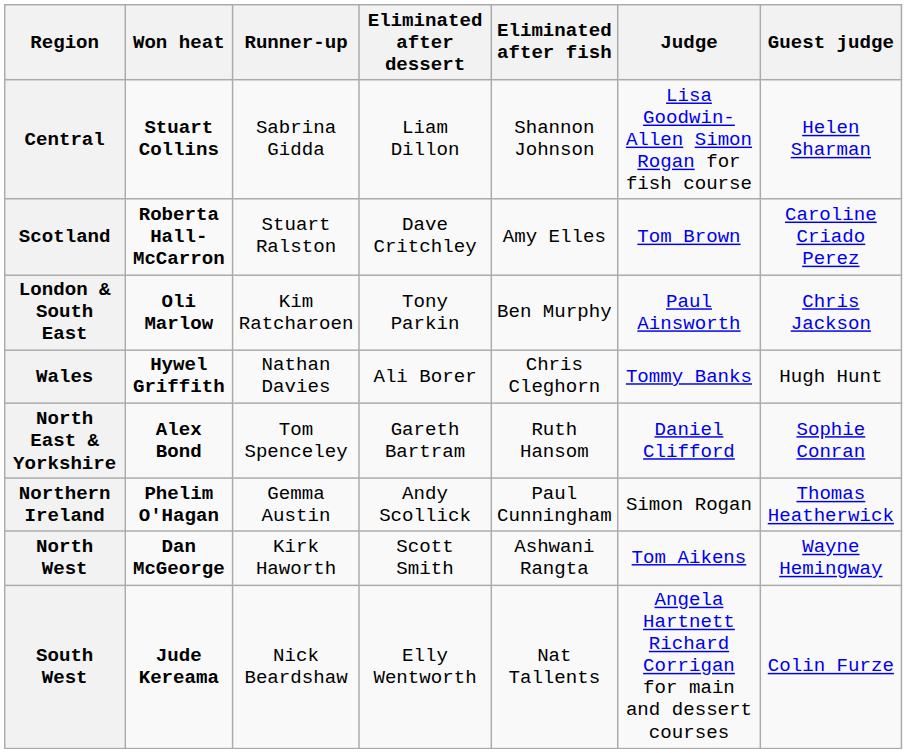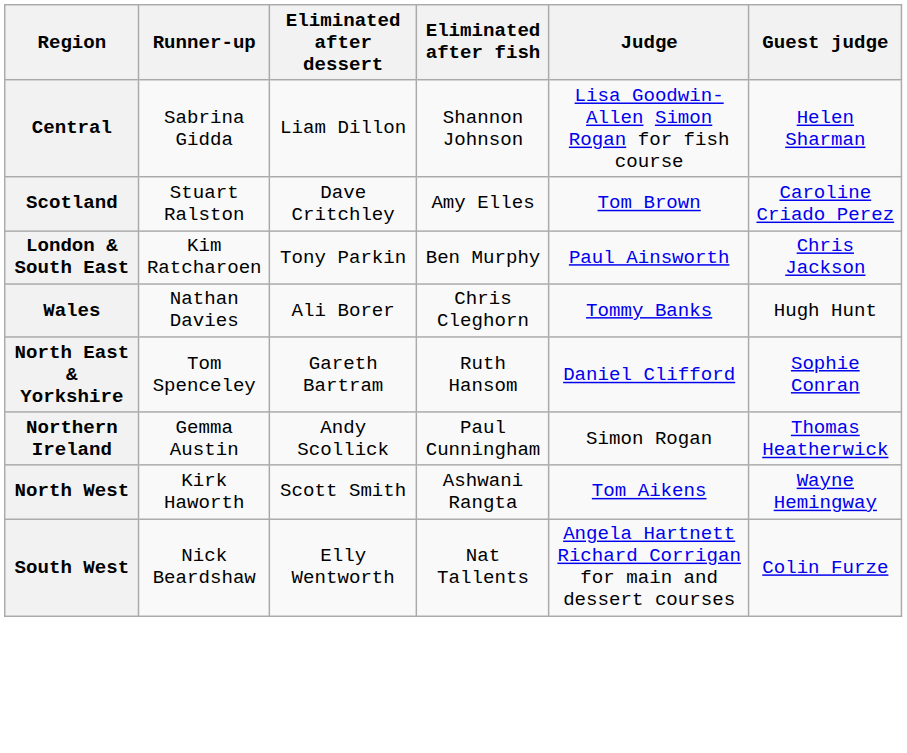 <table class="wikitable plainrowheaders sortable" style="text-align:center;">
 <tr>
 <th scope="col">Region</th>
-<th scope="col">Won heat</th>
 <th scope="col">Runner-up</th>
 <th scope="col">Eliminated after dessert</th>
 <th scope="col">Eliminated<br>after fish</th>
 <th scope="col">Judge</th>
 <th scope="col">Guest judge</th>
 </tr>
 <tr>
 <th scope="row">Central</th>
-<td><strong>Stuart Collins</strong></td>
 <td>Sabrina Gidda</td>
 <td>Liam Dillon</td>
 <td>Shannon Johnson</td>
 <td><a href='#'>Lisa Goodwin-Allen</a>  <a href='#'>Simon Rogan</a> for fish course</td>
 <td><a href='#'>Helen Sharman</a></td>
 </tr>
 <tr>
 <th scope="row">Scotland</th>
-<td><strong>Roberta Hall-McCarron</strong></td>
 <td>Stuart Ralston</td>
 <td>Dave Critchley</td>
 <td>Amy Elles</td>
 <td><a href='#'>Tom Brown</a></td>
 <td><a href='#'>Caroline Criado Perez</a></td>
 </tr>
 <tr>
 <th scope="row">London & South East</th>
-<td><strong>Oli Marlow</strong></td>
 <td>Kim Ratcharoen</td>
 <td>Tony Parkin</td>
 <td>Ben Murphy</td>
 <td><a href='#'>Paul Ainsworth</a></td>
 <td><a href='#'>Chris Jackson</a></td>
 </tr>
 <tr>
 <th scope="row">Wales</th>
-<td><strong>Hywel Griffith</strong></td>
 <td>Nathan Davies</td>
 <td>Ali Borer</td>
 <td>Chris Cleghorn</td>
 <td><a href='#'>Tommy Banks</a></td>
 <td>Hugh Hunt</td>
 </tr>
 <tr>
 <th scope="row">North East & Yorkshire</th>
-<td><strong>Alex Bond</strong></td>
 <td>Tom Spenceley</td>
 <td>Gareth Bartram</td>
 <td>Ruth Hansom</td>
 <td><a href='#'>Daniel Clifford</a></td>
 <td><a href='#'>Sophie Conran</a></td>
 </tr>
 <tr>
 <th scope="row">Northern Ireland</th>
-<td><strong>Phelim O'Hagan</strong></td>
 <td>Gemma Austin</td>
 <td>Andy Scollick</td>
 <td>Paul Cunningham</td>
 <td>Simon Rogan</td>
 <td><a href='#'>Thomas Heatherwick</a></td>
 </tr>
 <tr>
 <th scope="row">North West</th>
-<td><strong>Dan McGeorge</strong></td>
 <td>Kirk Haworth</td>
 <td>Scott Smith</td>
 <td>Ashwani Rangta</td>
 <td><a href='#'>Tom Aikens</a></td>
 <td><a href='#'>Wayne Hemingway</a></td>
 </tr>
 <tr>
 <th scope="row">South West</th>
-<td><strong>Jude Kereama</strong></td>
 <td>Nick Beardshaw</td>
 <td>Elly Wentworth</td>
 <td>Nat Tallents</td>
 <td><a href='#'>Angela Hartnett</a>  <a href='#'>Richard Corrigan</a> for main and dessert courses</td>
 <td><a href='#'>Colin Furze</a></td>
 </tr>
 </table>
